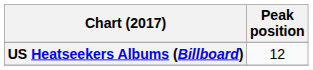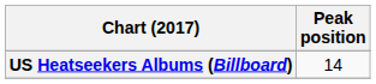 <table class="wikitable sortable plainrowheaders" style="text-align:center">
 <tr>
 <th scope="col">Chart (2017)</th>
 <th scope="col">Peak<br>position</th>
 </tr>
 <tr>
 </tr>
 <tr>
 <th scope="row">US <a href='#'>Heatseekers Albums</a> (<em><a href='#'>Billboard</a></em>)</th>
-<td>12</td>
+<td>14</td>
 </tr>
 <tr>
 </tr>
 </table>
